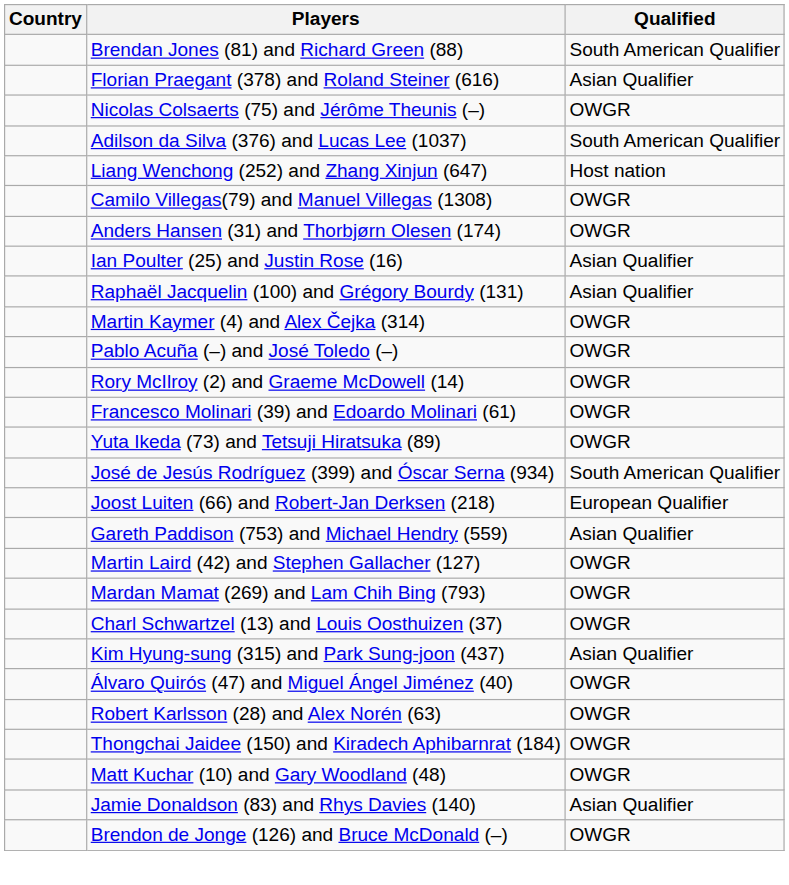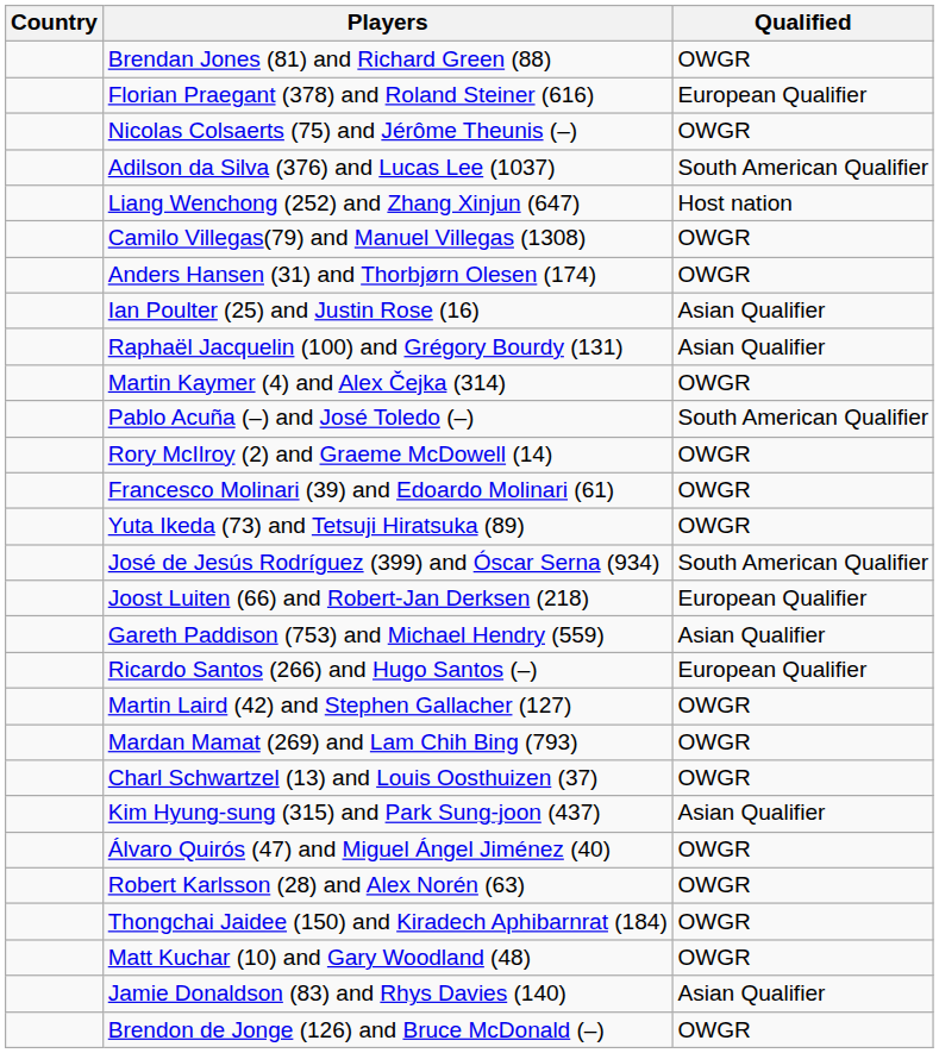 <table class="wikitable">
 <tr>
 <th>Country</th>
 <th>Players</th>
 <th>Qualified</th>
 </tr>
 <tr>
 <td></td>
 <td><a href='#'>Brendan Jones</a> (81) and <a href='#'>Richard Green</a> (88)</td>
-<td>South American Qualifier</td>
+<td>OWGR</td>
 </tr>
 <tr>
 <td></td>
 <td><a href='#'>Florian Praegant</a> (378) and <a href='#'>Roland Steiner</a> (616)</td>
-<td>Asian Qualifier</td>
+<td>European Qualifier</td>
 </tr>
 <tr>
 <td></td>
 <td><a href='#'>Nicolas Colsaerts</a> (75) and <a href='#'>Jérôme Theunis</a> (–)</td>
 <td>OWGR</td>
 </tr>
 <tr>
 <td></td>
 <td><a href='#'>Adilson da Silva</a> (376) and <a href='#'>Lucas Lee</a> (1037)</td>
 <td>South American Qualifier</td>
 </tr>
 <tr>
 <td></td>
 <td><a href='#'>Liang Wenchong</a> (252) and <a href='#'>Zhang Xinjun</a> (647)</td>
 <td>Host nation</td>
 </tr>
 <tr>
 <td></td>
 <td><a href='#'>Camilo Villegas</a>(79) and <a href='#'>Manuel Villegas</a> (1308)</td>
 <td>OWGR</td>
 </tr>
 <tr>
 <td></td>
 <td><a href='#'>Anders Hansen</a> (31) and <a href='#'>Thorbjørn Olesen</a> (174)</td>
 <td>OWGR</td>
 </tr>
 <tr>
 <td></td>
 <td><a href='#'>Ian Poulter</a> (25) and <a href='#'>Justin Rose</a> (16)</td>
 <td>Asian Qualifier</td>
 </tr>
 <tr>
 <td></td>
 <td><a href='#'>Raphaël Jacquelin</a> (100) and <a href='#'>Grégory Bourdy</a> (131)</td>
 <td>Asian Qualifier</td>
 </tr>
 <tr>
 <td></td>
 <td><a href='#'>Martin Kaymer</a> (4) and <a href='#'>Alex Čejka</a> (314)</td>
 <td>OWGR</td>
 </tr>
 <tr>
 <td></td>
 <td><a href='#'>Pablo Acuña</a> (–) and <a href='#'>José Toledo</a> (–)</td>
-<td>OWGR</td>
+<td>South American Qualifier</td>
 </tr>
 <tr>
 <td></td>
 <td><a href='#'>Rory McIlroy</a> (2) and <a href='#'>Graeme McDowell</a> (14)</td>
 <td>OWGR</td>
 </tr>
 <tr>
 <td></td>
 <td><a href='#'>Francesco Molinari</a> (39) and <a href='#'>Edoardo Molinari</a> (61)</td>
 <td>OWGR</td>
 </tr>
 <tr>
 <td></td>
 <td><a href='#'>Yuta Ikeda</a> (73) and <a href='#'>Tetsuji Hiratsuka</a> (89)</td>
 <td>OWGR</td>
 </tr>
 <tr>
 <td></td>
 <td><a href='#'>José de Jesús Rodríguez</a> (399) and <a href='#'>Óscar Serna</a> (934)</td>
 <td>South American Qualifier</td>
 </tr>
 <tr>
 <td></td>
 <td><a href='#'>Joost Luiten</a> (66) and <a href='#'>Robert-Jan Derksen</a> (218)</td>
 <td>European Qualifier</td>
 </tr>
 <tr>
 <td></td>
 <td><a href='#'>Gareth Paddison</a> (753) and <a href='#'>Michael Hendry</a> (559)</td>
 <td>Asian Qualifier</td>
+</tr>
+<tr>
+<td></td>
+<td><a href='#'>Ricardo Santos</a> (266) and <a href='#'>Hugo Santos</a> (–)</td>
+<td>European Qualifier</td>
 </tr>
 <tr>
 <td></td>
 <td><a href='#'>Martin Laird</a> (42) and <a href='#'>Stephen Gallacher</a> (127)</td>
 <td>OWGR</td>
 </tr>
 <tr>
 <td></td>
 <td><a href='#'>Mardan Mamat</a> (269) and <a href='#'>Lam Chih Bing</a> (793)</td>
 <td>OWGR</td>
 </tr>
 <tr>
 <td></td>
 <td><a href='#'>Charl Schwartzel</a> (13) and <a href='#'>Louis Oosthuizen</a> (37)</td>
 <td>OWGR</td>
 </tr>
 <tr>
 <td></td>
 <td><a href='#'>Kim Hyung-sung</a> (315) and <a href='#'>Park Sung-joon</a> (437)</td>
 <td>Asian Qualifier</td>
 </tr>
 <tr>
 <td></td>
 <td><a href='#'>Álvaro Quirós</a> (47) and <a href='#'>Miguel Ángel Jiménez</a> (40)</td>
 <td>OWGR</td>
 </tr>
 <tr>
 <td></td>
 <td><a href='#'>Robert Karlsson</a> (28) and <a href='#'>Alex Norén</a> (63)</td>
 <td>OWGR</td>
 </tr>
 <tr>
 <td></td>
 <td><a href='#'>Thongchai Jaidee</a> (150) and <a href='#'>Kiradech Aphibarnrat</a> (184)</td>
 <td>OWGR</td>
 </tr>
 <tr>
 <td></td>
 <td><a href='#'>Matt Kuchar</a> (10) and <a href='#'>Gary Woodland</a> (48)</td>
 <td>OWGR</td>
 </tr>
 <tr>
 <td></td>
 <td><a href='#'>Jamie Donaldson</a> (83) and <a href='#'>Rhys Davies</a> (140)</td>
 <td>Asian Qualifier</td>
 </tr>
 <tr>
 <td></td>
 <td><a href='#'>Brendon de Jonge</a> (126) and <a href='#'>Bruce McDonald</a> (–)</td>
 <td>OWGR</td>
 </tr>
 </table>
